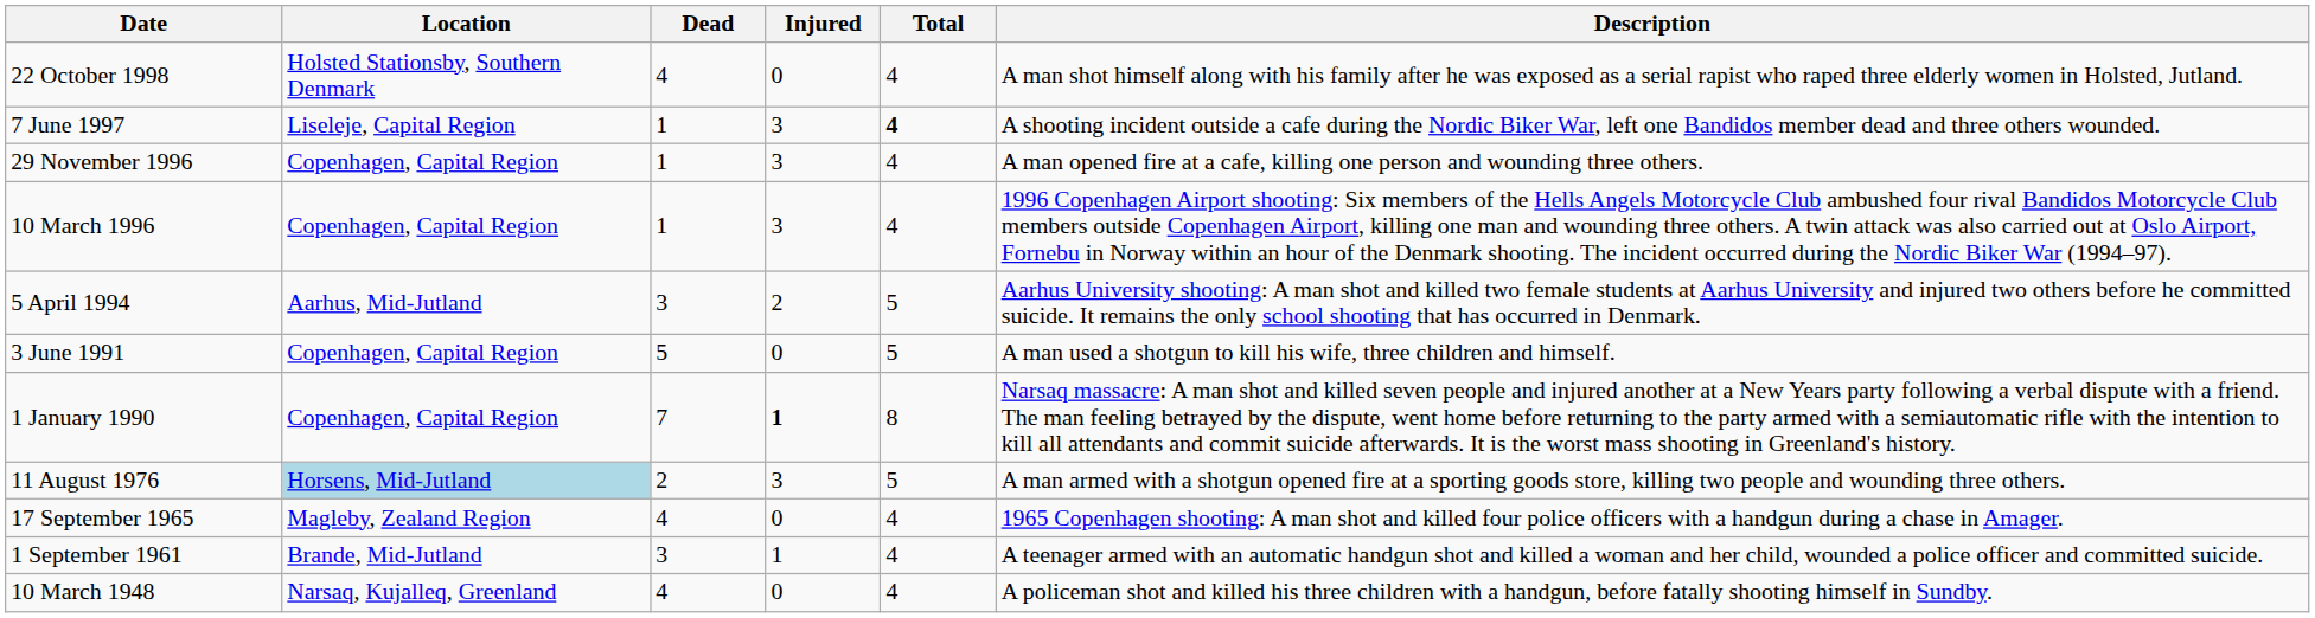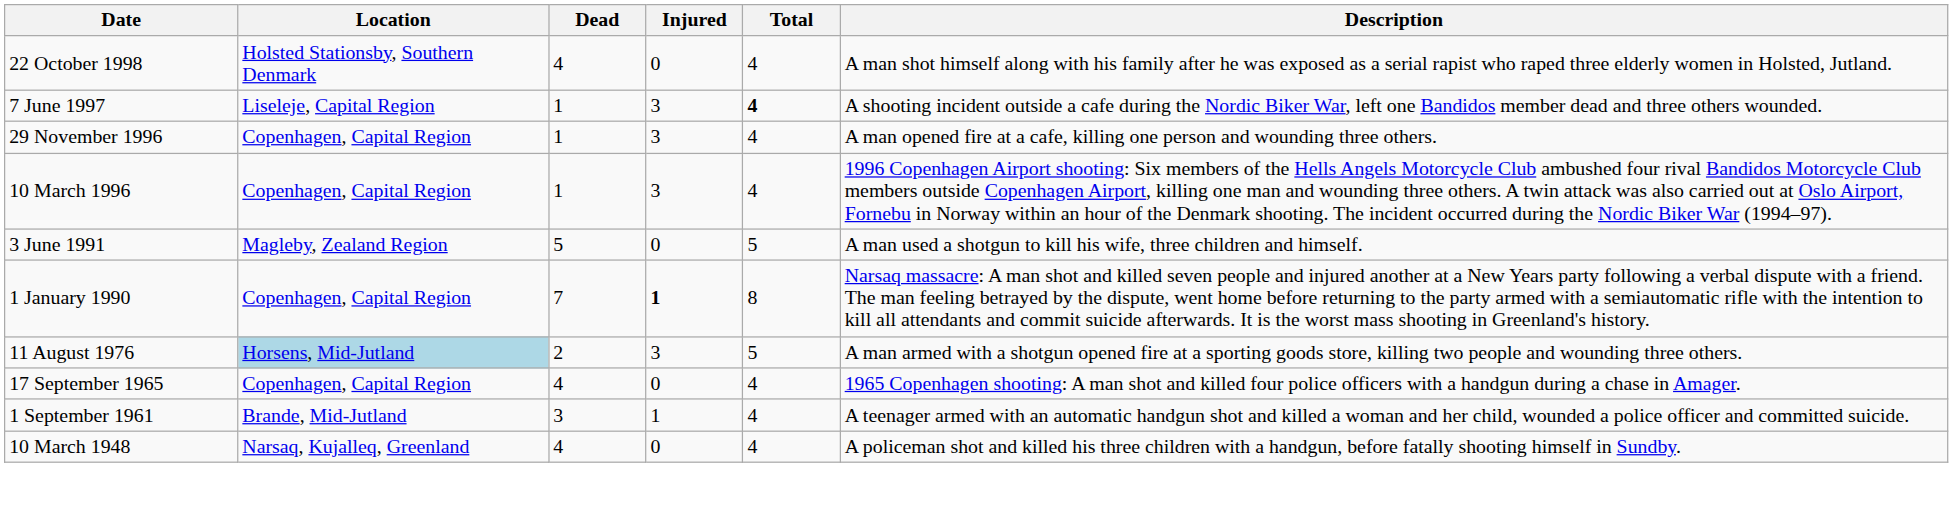 <table class="wikitable sortable mw-datatable">
 <tr>
 <th width=12%>Date</th>
 <th width=16%>Location</th>
 <th width=5%>Dead</th>
 <th width=5%>Injured</th>
 <th width=5%>Total</th>
 <th width=60%>Description</th>
 </tr>
 <tr>
 <td>22 October 1998</td>
 <td><a href='#'>Holsted Stationsby</a>, <a href='#'>Southern Denmark</a></td>
 <td>4</td>
 <td>0</td>
 <td>4</td>
 <td>A man shot himself along with his family after he was exposed as a serial rapist who raped three elderly women in Holsted, Jutland.</td>
 </tr>
 <tr>
 <td>7 June 1997</td>
 <td><a href='#'>Liseleje</a>, <a href='#'>Capital Region</a></td>
 <td>1</td>
 <td>3</td>
 <td><strong>4</strong></td>
 <td>A shooting incident outside a cafe during the <a href='#'>Nordic Biker War</a>, left one <a href='#'>Bandidos</a> member dead and three others wounded.</td>
 </tr>
 <tr>
 <td>29 November 1996</td>
 <td><a href='#'>Copenhagen</a>, <a href='#'>Capital Region</a></td>
 <td>1</td>
 <td>3</td>
 <td>4</td>
 <td>A man opened fire at a cafe, killing one person and wounding three others.</td>
 </tr>
 <tr>
 <td>10 March 1996</td>
 <td><a href='#'>Copenhagen</a>, <a href='#'>Capital Region</a></td>
 <td>1</td>
 <td>3</td>
 <td>4</td>
 <td><a href='#'>1996 Copenhagen Airport shooting</a>: Six members of the <a href='#'>Hells Angels Motorcycle Club</a> ambushed four rival <a href='#'>Bandidos Motorcycle Club</a> members outside <a href='#'>Copenhagen Airport</a>, killing one man and wounding three others. A twin attack was also carried out at <a href='#'>Oslo Airport, Fornebu</a> in Norway within an hour of the Denmark shooting. The incident occurred during the <a href='#'>Nordic Biker War</a> (1994–97).</td>
 </tr>
 <tr>
-<td>5 April 1994</td>
-<td><a href='#'>Aarhus</a>, <a href='#'>Mid-Jutland</a></td>
-<td>3</td>
-<td>2</td>
-<td>5</td>
-<td><a href='#'>Aarhus University shooting</a>: A man shot and killed two female students at <a href='#'>Aarhus University</a> and injured two others before he committed suicide. It remains the only <a href='#'>school shooting</a> that has occurred in Denmark.</td>
-</tr>
-<tr>
 <td>3 June 1991</td>
-<td><a href='#'>Copenhagen</a>, <a href='#'>Capital Region</a></td>
+<td><a href='#'>Magleby</a>, <a href='#'>Zealand Region</a></td>
 <td>5</td>
 <td>0</td>
 <td>5</td>
 <td>A man used a shotgun to kill his wife, three children and himself.</td>
 </tr>
 <tr>
 <td>1 January 1990</td>
 <td><a href='#'>Copenhagen</a>, <a href='#'>Capital Region</a></td>
 <td>7</td>
 <td><strong>1</strong></td>
 <td>8</td>
 <td><a href='#'>Narsaq massacre</a>: A man shot and killed seven people and injured another at a New Years party following a verbal dispute with a friend. The man feeling betrayed by the dispute, went home before returning to the party armed with a semiautomatic rifle with the intention to kill all attendants and commit suicide afterwards. It is the worst mass shooting in Greenland's history.</td>
 </tr>
 <tr>
 <td>11 August 1976</td>
 <td style="background: lightblue;"><a href='#'>Horsens</a>, <a href='#'>Mid-Jutland</a></td>
 <td>2</td>
 <td>3</td>
 <td>5</td>
 <td>A man armed with a shotgun opened fire at a sporting goods store, killing two people and wounding three others.</td>
 </tr>
 <tr>
 <td>17 September 1965</td>
-<td><a href='#'>Magleby</a>, <a href='#'>Zealand Region</a></td>
+<td><a href='#'>Copenhagen</a>, <a href='#'>Capital Region</a></td>
 <td>4</td>
 <td>0</td>
 <td>4</td>
 <td><a href='#'>1965 Copenhagen shooting</a>: A man shot and killed four police officers with a handgun during a chase in <a href='#'>Amager</a>.</td>
 </tr>
 <tr>
 <td>1 September 1961</td>
 <td><a href='#'>Brande</a>, <a href='#'>Mid-Jutland</a></td>
 <td>3</td>
 <td>1</td>
 <td>4</td>
 <td>A teenager armed with an automatic handgun shot and killed a woman and her child, wounded a police officer and committed suicide.</td>
 </tr>
 <tr>
 <td>10 March 1948</td>
 <td><a href='#'>Narsaq</a>, <a href='#'>Kujalleq</a>, <a href='#'>Greenland</a></td>
 <td>4</td>
 <td>0</td>
 <td>4</td>
 <td>A policeman shot and killed his three children with a handgun, before fatally shooting himself in <a href='#'>Sundby</a>.</td>
 </tr>
 </table>
